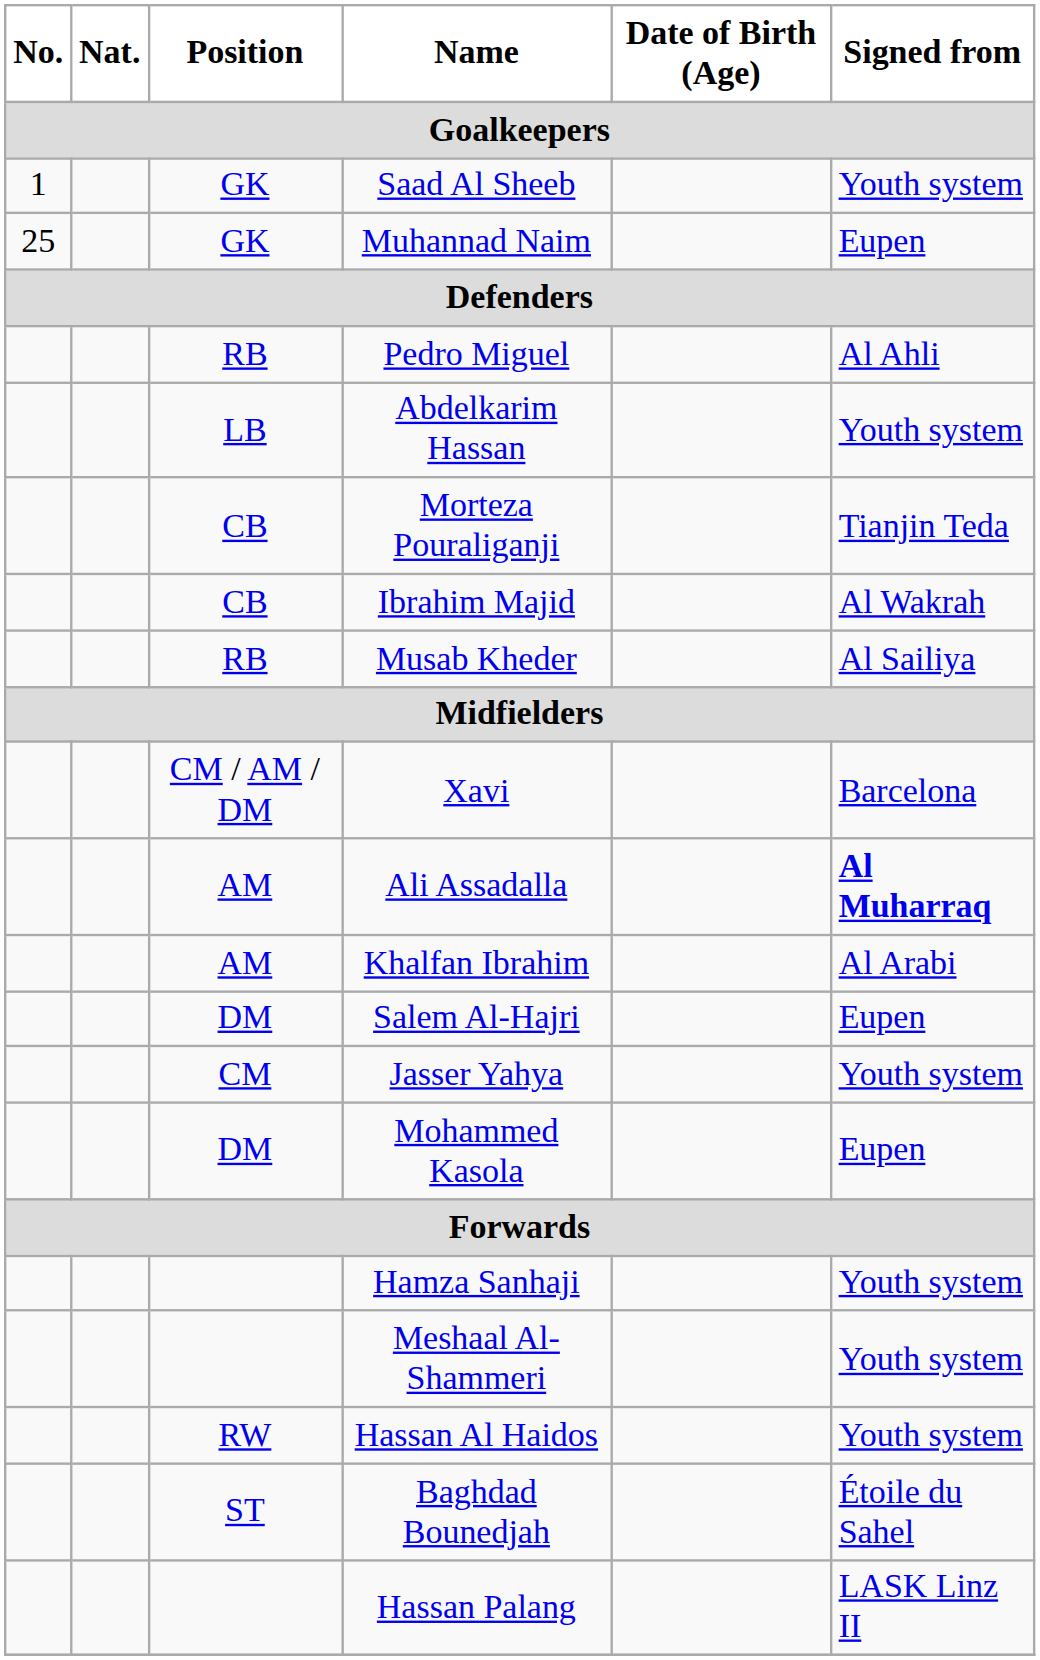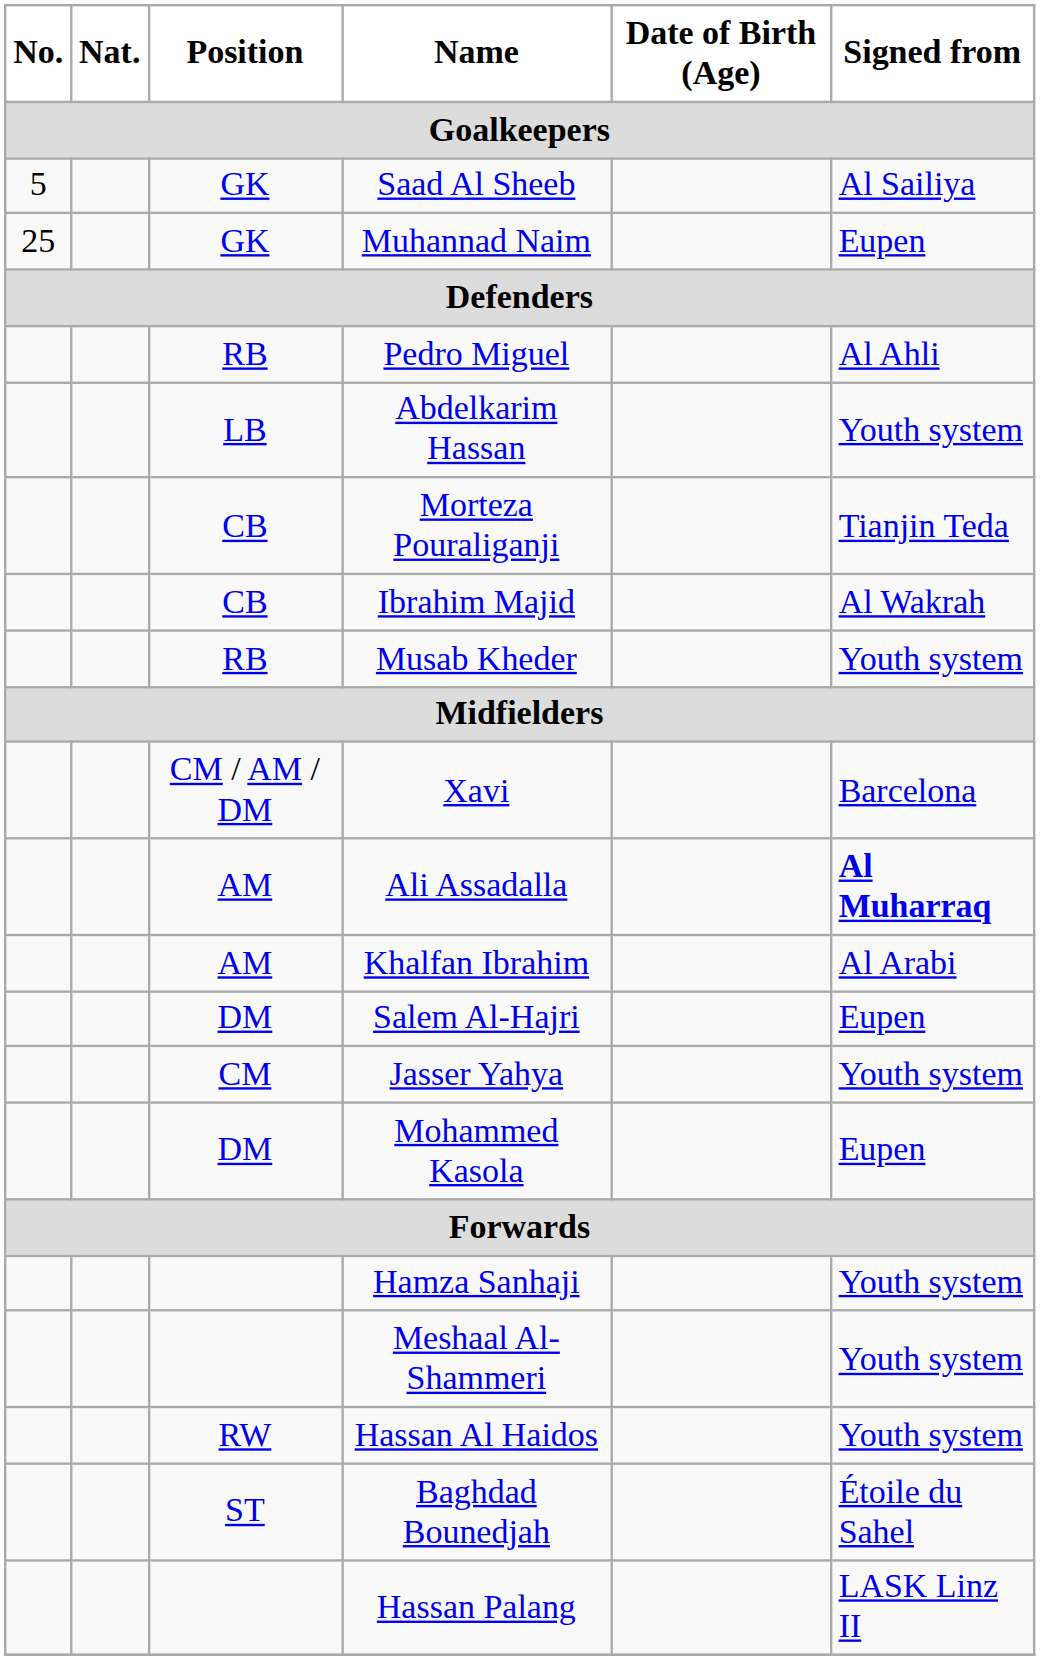 <table class="wikitable" style="text-align:center; font-size:90%; width:70%">
 <tr>
 <th style="background:white; color:black; text-align:center;">No.</th>
 <th style="background:white; color:black; text-align:center;">Nat.</th>
 <th style="background:white; color:black; text-align:center;">Position</th>
 <th style="background:white; color:black; text-align:center;">Name</th>
 <th style="background:white; color:black; text-align:center;">Date of Birth (Age)</th>
 <th style="background:white; color:black; text-align:center;">Signed from</th>
 </tr>
 <tr>
 <th colspan=10 style="background:#DCDCDC; text-align:center;">Goalkeepers</th>
 </tr>
 <tr>
-<td>1</td>
+<td>5</td>
 <td></td>
 <td><a href='#'>GK</a></td>
 <td><a href='#'>Saad Al Sheeb</a></td>
 <td></td>
-<td style="text-align:left"> <a href='#'>Youth system</a></td>
+<td style="text-align:left"> <a href='#'>Al Sailiya</a></td>
 </tr>
 <tr>
 <td>25</td>
 <td></td>
 <td><a href='#'>GK</a></td>
 <td><a href='#'>Muhannad Naim</a></td>
 <td></td>
 <td style="text-align:left"> <a href='#'>Eupen</a></td>
 </tr>
 <tr>
 <th colspan=10 style="background:#DCDCDC; text-align:center;">Defenders</th>
 </tr>
 <tr>
 <td></td>
 <td></td>
 <td><a href='#'>RB</a></td>
 <td><a href='#'>Pedro Miguel</a></td>
 <td></td>
 <td style="text-align:left"> <a href='#'>Al Ahli</a></td>
 </tr>
 <tr>
 <td></td>
 <td></td>
 <td><a href='#'>LB</a></td>
 <td><a href='#'>Abdelkarim Hassan</a></td>
 <td></td>
 <td style="text-align:left"> <a href='#'>Youth system</a></td>
 </tr>
 <tr>
 <td></td>
 <td></td>
 <td><a href='#'>CB</a></td>
 <td><a href='#'>Morteza Pouraliganji</a></td>
 <td></td>
 <td style="text-align:left"> <a href='#'>Tianjin Teda</a></td>
 </tr>
 <tr>
 <td></td>
 <td></td>
 <td><a href='#'>CB</a></td>
 <td><a href='#'>Ibrahim Majid</a></td>
 <td></td>
 <td style="text-align:left"> <a href='#'>Al Wakrah</a></td>
 </tr>
 <tr>
 <td></td>
 <td></td>
 <td><a href='#'>RB</a></td>
 <td><a href='#'>Musab Kheder</a></td>
 <td></td>
-<td style="text-align:left"> <a href='#'>Al Sailiya</a></td>
+<td style="text-align:left"> <a href='#'>Youth system</a></td>
 </tr>
 <tr>
 <th colspan=10 style="background:#DCDCDC; text-align:center;">Midfielders</th>
 </tr>
 <tr>
 <td></td>
 <td></td>
 <td><a href='#'>CM</a> / <a href='#'>AM</a> / <a href='#'>DM</a></td>
 <td><a href='#'>Xavi</a></td>
 <td></td>
 <td style="text-align:left"> <a href='#'>Barcelona</a></td>
 </tr>
 <tr>
 <td></td>
 <td></td>
 <td><a href='#'>AM</a></td>
 <td><a href='#'>Ali Assadalla</a></td>
 <td></td>
 <td style="text-align:left"><strong> <a href='#'>Al Muharraq</a></strong></td>
 </tr>
 <tr>
 <td></td>
 <td></td>
 <td><a href='#'>AM</a></td>
 <td><a href='#'>Khalfan Ibrahim</a></td>
 <td></td>
 <td style="text-align:left"> <a href='#'>Al Arabi</a></td>
 </tr>
 <tr>
 <td></td>
 <td></td>
 <td><a href='#'>DM</a></td>
 <td><a href='#'>Salem Al-Hajri</a></td>
 <td></td>
 <td style="text-align:left"> <a href='#'>Eupen</a></td>
 </tr>
 <tr>
 <td></td>
 <td></td>
 <td><a href='#'>CM</a></td>
 <td><a href='#'>Jasser Yahya</a></td>
 <td></td>
 <td style="text-align:left"> <a href='#'>Youth system</a></td>
 </tr>
 <tr>
 <td></td>
 <td></td>
 <td><a href='#'>DM</a></td>
 <td><a href='#'>Mohammed Kasola</a></td>
 <td></td>
 <td style="text-align:left"> <a href='#'>Eupen</a></td>
 </tr>
 <tr>
 <th colspan=10 style="background:#DCDCDC; text-align:center;">Forwards</th>
 </tr>
 <tr>
 <td></td>
 <td></td>
 <td></td>
 <td><a href='#'>Hamza Sanhaji</a></td>
 <td></td>
 <td style="text-align:left"> <a href='#'>Youth system</a></td>
 </tr>
 <tr>
 <td></td>
 <td></td>
 <td></td>
 <td><a href='#'>Meshaal Al-Shammeri</a></td>
 <td></td>
 <td style="text-align:left"> <a href='#'>Youth system</a></td>
 </tr>
 <tr>
 <td></td>
 <td></td>
 <td><a href='#'>RW</a></td>
 <td><a href='#'>Hassan Al Haidos</a></td>
 <td></td>
 <td style="text-align:left"> <a href='#'>Youth system</a></td>
 </tr>
 <tr>
 <td></td>
 <td></td>
 <td><a href='#'>ST</a></td>
 <td><a href='#'>Baghdad Bounedjah</a></td>
 <td></td>
 <td style="text-align:left"> <a href='#'>Étoile du Sahel</a></td>
 </tr>
 <tr>
 <td></td>
 <td></td>
 <td></td>
 <td><a href='#'>Hassan Palang</a></td>
 <td></td>
 <td style="text-align:left"> <a href='#'>LASK Linz II</a></td>
 </tr>
 <tr>
 </tr>
 </table>
